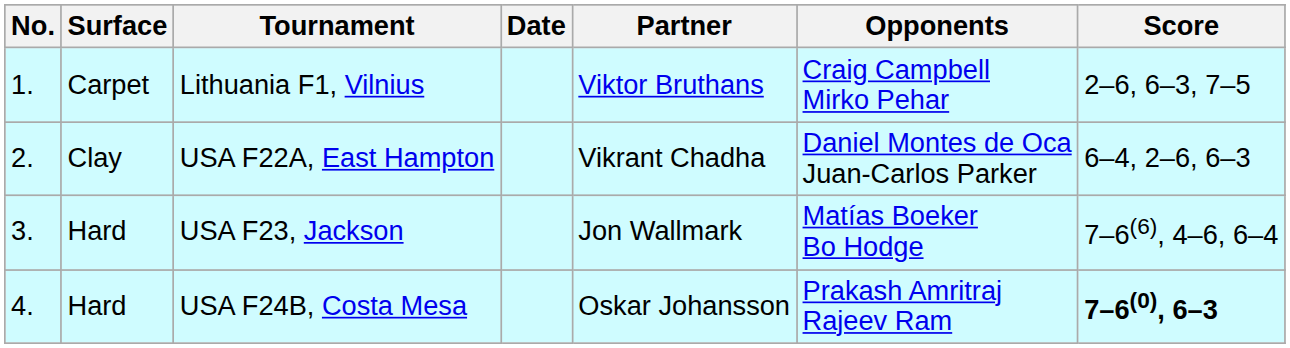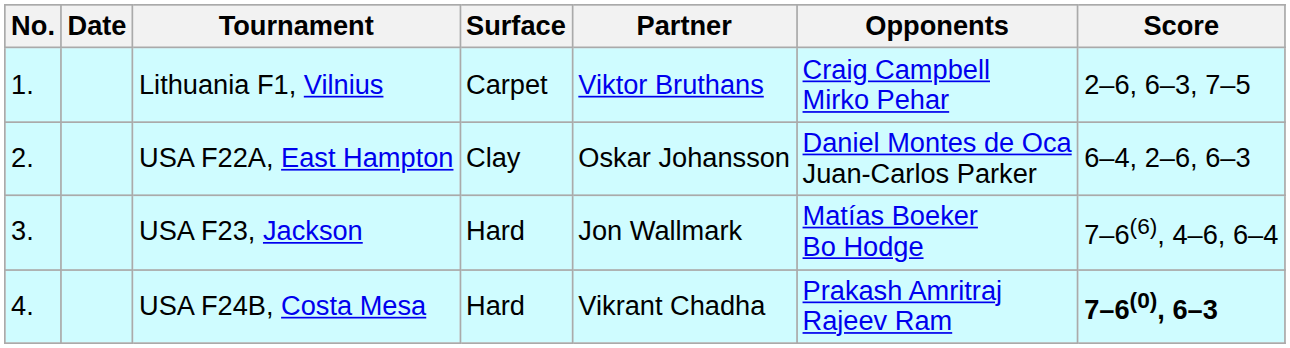 <table class="sortable wikitable">
 <tr>
 <th>No.</th>
+<th>Date</th>
+<th>Tournament</th>
 <th>Surface</th>
-<th>Tournament</th>
-<th>Date</th>
 <th>Partner</th>
 <th>Opponents</th>
 <th class="unsortable">Score</th>
 </tr>
 <tr style="background:#cffcff;">
 <td>1.</td>
+<td></td>
+<td>Lithuania F1, <a href='#'>Vilnius</a></td>
 <td>Carpet</td>
-<td>Lithuania F1, <a href='#'>Vilnius</a></td>
-<td></td>
 <td> <a href='#'>Viktor Bruthans</a></td>
 <td> <a href='#'>Craig Campbell</a> <br>  <a href='#'>Mirko Pehar</a></td>
 <td>2–6, 6–3, 7–5</td>
 </tr>
 <tr style="background:#cffcff;">
 <td>2.</td>
+<td></td>
+<td>USA F22A, <a href='#'>East Hampton</a></td>
 <td>Clay</td>
-<td>USA F22A, <a href='#'>East Hampton</a></td>
-<td></td>
-<td> Vikrant Chadha</td>
+<td> Oskar Johansson</td>
 <td> <a href='#'>Daniel Montes de Oca</a> <br>  Juan-Carlos Parker</td>
 <td>6–4, 2–6, 6–3</td>
 </tr>
 <tr style="background:#cffcff;">
 <td>3.</td>
+<td></td>
+<td>USA F23, <a href='#'>Jackson</a></td>
 <td>Hard</td>
-<td>USA F23, <a href='#'>Jackson</a></td>
-<td></td>
 <td> Jon Wallmark</td>
 <td> <a href='#'>Matías Boeker</a> <br>  <a href='#'>Bo Hodge</a></td>
 <td>7–6<sup>(6)</sup>, 4–6, 6–4</td>
 </tr>
 <tr style="background:#cffcff;">
 <td>4.</td>
+<td></td>
+<td>USA F24B, <a href='#'>Costa Mesa</a></td>
 <td>Hard</td>
-<td>USA F24B, <a href='#'>Costa Mesa</a></td>
-<td></td>
-<td> Oskar Johansson</td>
+<td> Vikrant Chadha</td>
 <td> <a href='#'>Prakash Amritraj</a> <br>  <a href='#'>Rajeev Ram</a></td>
 <td><strong>7–6<sup>(0)</sup>, 6–3</strong></td>
 </tr>
 </table>
